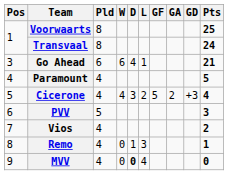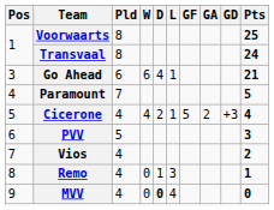 <table class="wikitable">
 <tr>
 <th>Pos</th>
 <th>Team</th>
 <th>Pld</th>
 <th>W</th>
 <th>D</th>
 <th>L</th>
 <th>GF</th>
 <th>GA</th>
 <th>GD</th>
 <th>Pts</th>
 </tr>
 <tr>
 <td rowspan="2">1</td>
 <th><a href='#'>Voorwaarts</a></th>
 <td>8</td>
 <td></td>
 <td></td>
 <td></td>
 <td></td>
 <td></td>
 <td></td>
 <td><strong>25</strong></td>
 </tr>
 <tr>
 <th><a href='#'>Transvaal</a></th>
 <td>8</td>
 <td></td>
 <td></td>
 <td></td>
 <td></td>
 <td></td>
 <td></td>
 <td><strong>24</strong></td>
 </tr>
 <tr>
 <td>3</td>
 <th>Go Ahead</th>
 <td>6</td>
 <td>6</td>
 <td>4</td>
 <td>1</td>
 <td></td>
 <td></td>
 <td></td>
 <td><strong>21</strong></td>
 </tr>
 <tr>
 <td>4</td>
 <th>Paramount</th>
-<td>4</td>
+<td>7</td>
 <td></td>
 <td></td>
 <td></td>
 <td></td>
 <td></td>
 <td></td>
 <td><strong>5</strong></td>
 </tr>
 <tr>
 <td>5</td>
 <th><a href='#'>Cicerone</a></th>
 <td>4</td>
 <td>4</td>
-<td>3</td>
 <td>2</td>
+<td>1</td>
 <td>5</td>
 <td>2</td>
 <td>+3</td>
 <td><strong>4</strong></td>
 </tr>
 <tr>
 <td>6</td>
 <th><a href='#'>PVV</a></th>
 <td>5</td>
 <td></td>
 <td></td>
 <td></td>
 <td></td>
 <td></td>
 <td></td>
 <td><strong>3</strong></td>
 </tr>
 <tr>
 <td>7</td>
 <th>Vios</th>
 <td>4</td>
 <td></td>
 <td></td>
 <td></td>
 <td></td>
 <td></td>
 <td></td>
 <td><strong>2</strong></td>
 </tr>
 <tr>
 <td>8</td>
 <th><a href='#'>Remo</a></th>
 <td>4</td>
 <td>0</td>
 <td>1</td>
 <td>3</td>
 <td></td>
 <td></td>
 <td></td>
 <td><strong>1</strong></td>
 </tr>
 <tr>
 <td>9</td>
 <th><a href='#'>MVV</a></th>
 <td>4</td>
 <td>0</td>
 <td><strong>0</strong></td>
 <td>4</td>
 <td></td>
 <td></td>
 <td></td>
 <td><strong>0</strong></td>
 </tr>
 </table>
